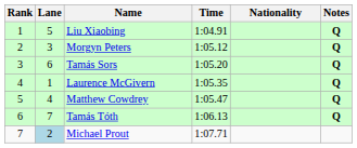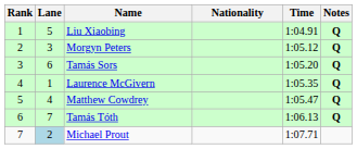 <table class="wikitable sortable" style="text-align:center">
 <tr>
 <th>Rank</th>
 <th>Lane</th>
 <th style="width:180px">Name</th>
+<th style="width:125px">Nationality</th>
 <th>Time</th>
-<th style="width:125px">Nationality</th>
 <th>Notes</th>
 </tr>
 <tr style="background:#cfc;">
 <td>1</td>
 <td>5</td>
 <td style="text-align:left;"><a href='#'>Liu Xiaobing</a></td>
+<td style="text-align:left;"></td>
 <td>1:04.91</td>
-<td style="text-align:left;"></td>
 <td><strong>Q</strong></td>
 </tr>
 <tr style="background:#cfc;">
 <td>2</td>
 <td>3</td>
 <td style="text-align:left;"><a href='#'>Morgyn Peters</a></td>
+<td style="text-align:left;"></td>
 <td>1:05.12</td>
-<td style="text-align:left;"></td>
 <td><strong>Q</strong></td>
 </tr>
 <tr style="background:#cfc;">
 <td>3</td>
 <td>6</td>
 <td style="text-align:left;"><a href='#'>Tamás Sors</a></td>
+<td style="text-align:left;"></td>
 <td>1:05.20</td>
-<td style="text-align:left;"></td>
 <td><strong>Q</strong></td>
 </tr>
 <tr style="background:#cfc;">
 <td>4</td>
 <td>1</td>
 <td style="text-align:left;"><a href='#'>Laurence McGivern</a></td>
+<td style="text-align:left;"></td>
 <td>1:05.35</td>
-<td style="text-align:left;"></td>
 <td><strong>Q</strong></td>
 </tr>
 <tr style="background:#cfc;">
 <td>5</td>
 <td>4</td>
 <td style="text-align:left;"><a href='#'>Matthew Cowdrey</a></td>
+<td style="text-align:left;"></td>
 <td>1:05.47</td>
-<td style="text-align:left;"></td>
 <td><strong>Q</strong></td>
 </tr>
 <tr style="background:#cfc;">
 <td>6</td>
 <td>7</td>
 <td style="text-align:left;"><a href='#'>Tamás Tóth</a></td>
+<td style="text-align:left;"></td>
 <td>1:06.13</td>
-<td style="text-align:left;"></td>
 <td><strong>Q</strong></td>
 </tr>
 <tr>
 <td>7</td>
 <td style="background: lightblue;">2</td>
 <td style="text-align:left;"><a href='#'>Michael Prout</a></td>
+<td style="text-align:left;"></td>
 <td>1:07.71</td>
-<td style="text-align:left;"></td>
 <td></td>
 </tr>
 </table>
